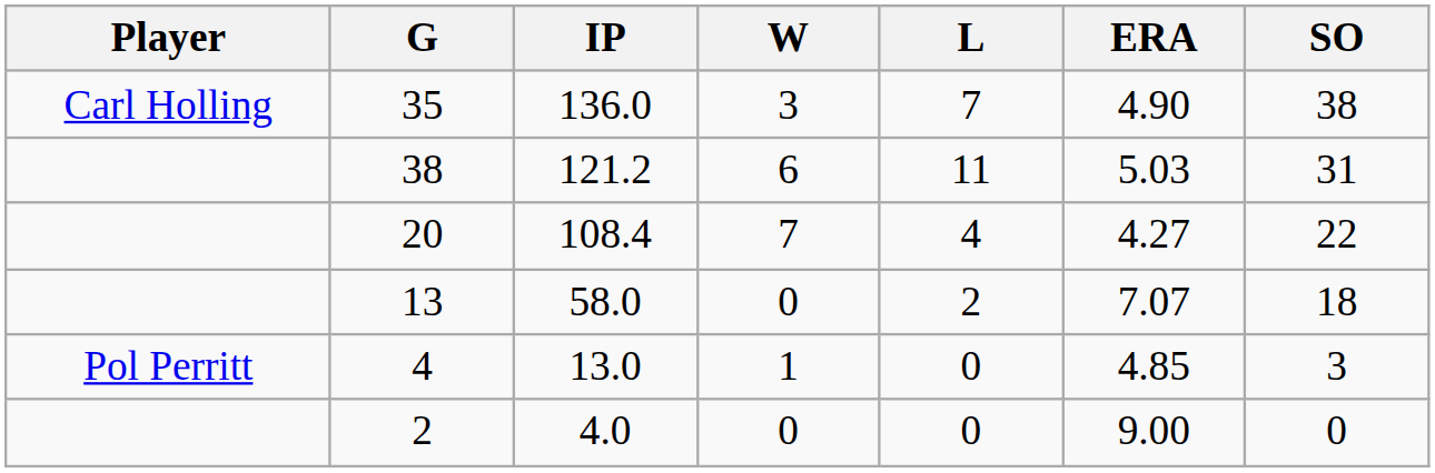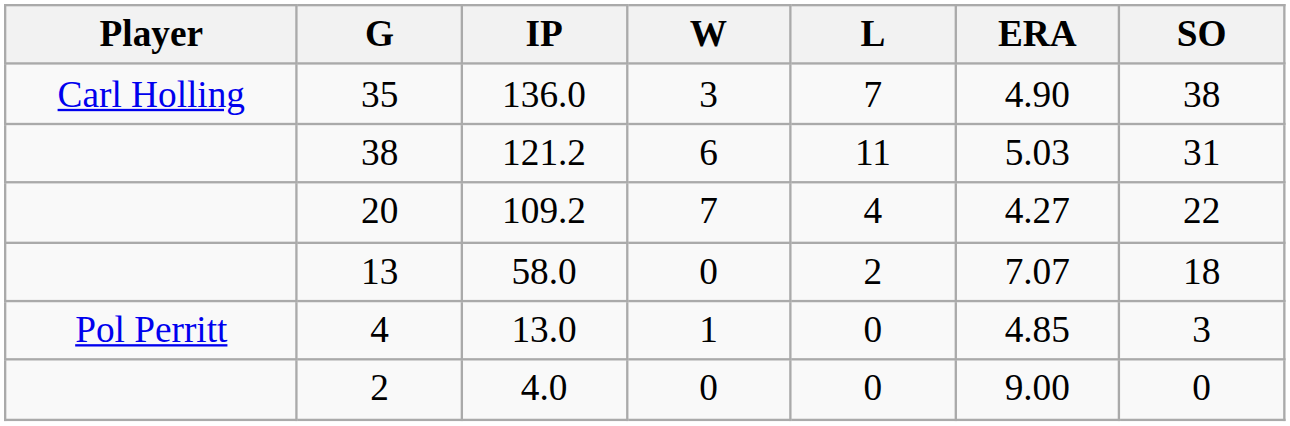 <table class="wikitable sortable">
 <tr>
 <th bgcolor="#DDDDFF" width="16%">Player</th>
 <th bgcolor="#DDDDFF" width="9%">G</th>
 <th bgcolor="#DDDDFF" width="9%">IP</th>
 <th bgcolor="#DDDDFF" width="9%">W</th>
 <th bgcolor="#DDDDFF" width="9%">L</th>
 <th bgcolor="#DDDDFF" width="9%">ERA</th>
 <th bgcolor="#DDDDFF" width="9%">SO</th>
 </tr>
 <tr align="center">
 <td><a href='#'>Carl Holling</a></td>
 <td>35</td>
 <td>136.0</td>
 <td>3</td>
 <td>7</td>
 <td>4.90</td>
 <td>38</td>
 </tr>
 <tr align=center>
 <td></td>
 <td>38</td>
 <td>121.2</td>
 <td>6</td>
 <td>11</td>
 <td>5.03</td>
 <td>31</td>
 </tr>
 <tr align="center">
 <td></td>
 <td>20</td>
-<td>108.4</td>
+<td>109.2</td>
 <td>7</td>
 <td>4</td>
 <td>4.27</td>
 <td>22</td>
 </tr>
 <tr align="center">
 <td></td>
 <td>13</td>
 <td>58.0</td>
 <td>0</td>
 <td>2</td>
 <td>7.07</td>
 <td>18</td>
 </tr>
 <tr align="center">
 <td><a href='#'>Pol Perritt</a></td>
 <td>4</td>
 <td>13.0</td>
 <td>1</td>
 <td>0</td>
 <td>4.85</td>
 <td>3</td>
 </tr>
 <tr align=center>
 <td></td>
 <td>2</td>
 <td>4.0</td>
 <td>0</td>
 <td>0</td>
 <td>9.00</td>
 <td>0</td>
 </tr>
 </table>
